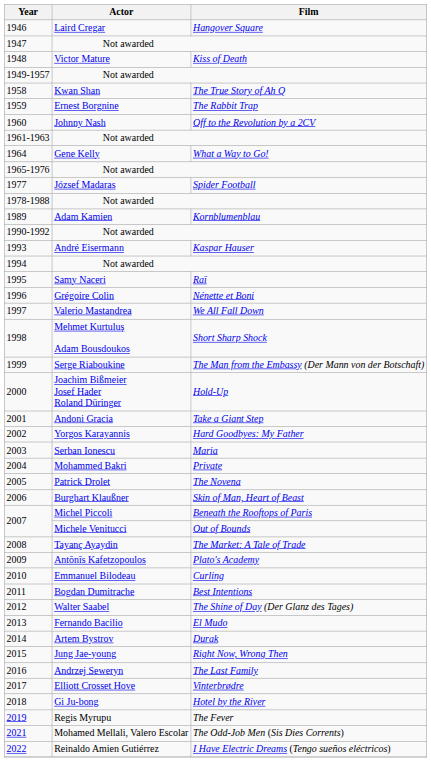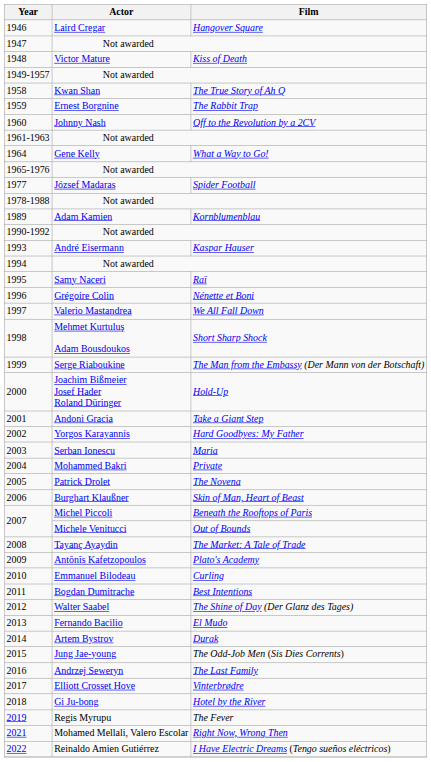 <table class="wikitable sortable">
 <tr>
 <th>Year</th>
 <th>Actor</th>
 <th>Film</th>
 </tr>
 <tr>
 <td>1946</td>
 <td data-sort-value="Cregar"><a href='#'>Laird Cregar</a></td>
 <td><em><a href='#'>Hangover Square</a></em></td>
 </tr>
 <tr>
 <td>1947</td>
 <td colspan=2 style="padding-left:12%" data-sort-value="ω">Not awarded</td>
 </tr>
 <tr>
 <td>1948</td>
 <td data-sort-value="Mature"><a href='#'>Victor Mature</a></td>
 <td><em><a href='#'>Kiss of Death</a></em></td>
 </tr>
 <tr>
 <td>1949-1957</td>
 <td colspan=2 style="padding-left:12%" data-sort-value="ω">Not awarded</td>
 </tr>
 <tr>
 <td>1958</td>
 <td data-sort-value="Shan"><a href='#'>Kwan Shan</a></td>
 <td data-sort-value="True Story"><em><a href='#'>The True Story of Ah Q</a></em></td>
 </tr>
 <tr>
 <td>1959</td>
 <td data-sort-value="Borgnine"><a href='#'>Ernest Borgnine</a></td>
 <td data-sort-value="Rabbit"><em><a href='#'>The Rabbit Trap</a></em></td>
 </tr>
 <tr>
 <td>1960</td>
 <td data-sort-value="Nash"><a href='#'>Johnny Nash</a></td>
 <td><em><a href='#'>Off to the Revolution by a 2CV</a></em></td>
 </tr>
 <tr>
 <td>1961-1963</td>
 <td colspan=2 style="padding-left:12%" data-sort-value="ω">Not awarded</td>
 </tr>
 <tr>
 <td>1964</td>
 <td data-sort-value="Kelly"><a href='#'>Gene Kelly</a></td>
 <td><em><a href='#'>What a Way to Go!</a></em></td>
 </tr>
 <tr>
 <td>1965-1976</td>
 <td colspan=2 style="padding-left:12%" data-sort-value="ω">Not awarded</td>
 </tr>
 <tr>
 <td>1977</td>
 <td data-sort-value="Madaras"><a href='#'>József Madaras</a></td>
 <td><em><a href='#'>Spider Football</a></em></td>
 </tr>
 <tr>
 <td>1978-1988</td>
 <td colspan=2 style="padding-left:12%" data-sort-value="ω">Not awarded</td>
 </tr>
 <tr>
 <td>1989</td>
 <td data-sort-value="Kamien"><a href='#'>Adam Kamien</a></td>
 <td><em><a href='#'>Kornblumenblau</a></em></td>
 </tr>
 <tr>
 <td>1990-1992</td>
 <td colspan=2 style="padding-left:12%" data-sort-value="ω">Not awarded</td>
 </tr>
 <tr>
 <td>1993</td>
 <td data-sort-value="Eisermann"><a href='#'>André Eisermann</a></td>
 <td><em><a href='#'>Kaspar Hauser</a></em></td>
 </tr>
 <tr>
 <td>1994</td>
 <td colspan=2 style="padding-left:12%" data-sort-value="ω">Not awarded</td>
 </tr>
 <tr>
 <td>1995</td>
 <td data-sort-value="Naceri"><a href='#'>Samy Naceri</a></td>
 <td><em><a href='#'>Raï</a></em></td>
 </tr>
 <tr>
 <td>1996</td>
 <td data-sort-value="Colin"><a href='#'>Grégoire Colin</a></td>
 <td><em><a href='#'>Nénette et Boni</a></em></td>
 </tr>
 <tr>
 <td>1997</td>
 <td data-sort-value="Mastandrea"><a href='#'>Valerio Mastandrea</a></td>
 <td><em><a href='#'>We All Fall Down</a></em></td>
 </tr>
 <tr>
 <td>1998</td>
 <td data-sort-value="Kurtuluş"><a href='#'>Mehmet Kurtuluş</a><br><br><a href='#'>Adam Bousdoukos</a></td>
 <td><em><a href='#'>Short Sharp Shock</a></em></td>
 </tr>
 <tr>
 <td>1999</td>
 <td data-sort-value="Riaboukine"><a href='#'>Serge Riaboukine</a></td>
 <td data-sort-value="Mann"><em><a href='#'>The Man from the Embassy</a> (Der Mann von der Botschaft)</em></td>
 </tr>
 <tr>
 <td>2000</td>
 <td data-sort-value="Bißmeier"><a href='#'>Joachim Bißmeier</a><br><a href='#'>Josef Hader</a><br><a href='#'>Roland Düringer</a></td>
 <td><em><a href='#'>Hold-Up</a></em></td>
 </tr>
 <tr>
 <td>2001</td>
 <td data-sort-value="Gracia"><a href='#'>Andoni Gracia</a></td>
 <td><em><a href='#'>Take a Giant Step</a></em></td>
 </tr>
 <tr>
 <td>2002</td>
 <td data-sort-value="Karayannis"><a href='#'>Yorgos Karayannis</a></td>
 <td><em><a href='#'>Hard Goodbyes: My Father</a></em></td>
 </tr>
 <tr>
 <td>2003</td>
 <td data-sort-value="Ionescu"><a href='#'>Serban Ionescu</a></td>
 <td><em><a href='#'>Maria</a></em></td>
 </tr>
 <tr>
 <td>2004</td>
 <td data-sort-value="Bakri"><a href='#'>Mohammed Bakri</a></td>
 <td><em><a href='#'>Private</a></em></td>
 </tr>
 <tr>
 <td>2005</td>
 <td data-sort-value="Drolet"><a href='#'>Patrick Drolet</a></td>
 <td data-sort-value="Novena"><em><a href='#'>The Novena</a></em></td>
 </tr>
 <tr>
 <td>2006</td>
 <td data-sort-value="Klaußner"><a href='#'>Burghart Klaußner</a></td>
 <td><em><a href='#'>Skin of Man, Heart of Beast</a></em></td>
 </tr>
 <tr>
 <td rowspan=2>2007</td>
 <td data-sort-value="Piccoli"><a href='#'>Michel Piccoli</a></td>
 <td><em><a href='#'>Beneath the Rooftops of Paris</a></em></td>
 </tr>
 <tr>
 <td data-sort-value="Venitucci"><a href='#'>Michele Venitucci</a></td>
 <td><em><a href='#'>Out of Bounds</a></em></td>
 </tr>
 <tr>
 <td>2008</td>
 <td data-sort-value="Ayaydin"><a href='#'>Tayanç Ayaydin</a></td>
 <td data-sort-value="Market"><em><a href='#'>The Market: A Tale of Trade</a></em></td>
 </tr>
 <tr>
 <td>2009</td>
 <td data-sort-value="Kafetzopoulos"><a href='#'>Antōnīs Kafetzopoulos</a></td>
 <td><em><a href='#'>Plato's Academy</a></em></td>
 </tr>
 <tr>
 <td>2010</td>
 <td data-sort-value="Bilodeau"><a href='#'>Emmanuel Bilodeau</a></td>
 <td><em><a href='#'>Curling</a></em></td>
 </tr>
 <tr>
 <td>2011</td>
 <td data-sort-value="Dumitrache"><a href='#'>Bogdan Dumitrache</a></td>
 <td><em><a href='#'>Best Intentions</a></em></td>
 </tr>
 <tr>
 <td>2012</td>
 <td data-sort-value="Saabel"><a href='#'>Walter Saabel</a></td>
 <td data-sort-value="Shine"><em><a href='#'>The Shine of Day</a> (Der Glanz des Tages)</em></td>
 </tr>
 <tr>
 <td>2013</td>
 <td data-sort-value="Bacilio"><a href='#'>Fernando Bacilio</a></td>
 <td data-sort-value="Mudo"><em><a href='#'>El Mudo</a></em></td>
 </tr>
 <tr>
 <td>2014</td>
 <td data-sort-value="Bystov"><a href='#'>Artem Bystrov</a></td>
 <td><em><a href='#'>Durak</a></em></td>
 </tr>
 <tr>
 <td>2015</td>
 <td data-sort-value="Jae-young"><a href='#'>Jung Jae-young</a></td>
-<td><em><a href='#'>Right Now, Wrong Then</a></em></td>
+<td><em>The Odd-Job Men</em> (<em>Sis Dies Corrents</em>)</td>
 </tr>
 <tr>
 <td>2016</td>
 <td data-sort-value="Seweryn"><a href='#'>Andrzej Seweryn</a></td>
 <td data-sort-value="Last F"><em><a href='#'>The Last Family</a></em> </td>
 </tr>
 <tr>
 <td>2017</td>
 <td data-sort-value="Hove"><a href='#'>Elliott Crosset Hove</a></td>
 <td><em><a href='#'>Vinterbrødre</a></em> </td>
 </tr>
 <tr>
 <td>2018</td>
 <td data-sort-value="Bystov"><a href='#'>Gi Ju-bong</a></td>
 <td><em><a href='#'>Hotel by the River</a></em></td>
 </tr>
 <tr>
 <td><a href='#'>2019</a></td>
 <td data-sort-value="Jae-young">Regis Myrupu</td>
 <td><em>The Fever</em></td>
 </tr>
 <tr>
 <td><a href='#'>2021</a></td>
 <td>Mohamed Mellali, Valero Escolar</td>
-<td><em>The Odd-Job Men</em> (<em>Sis Dies Corrents</em>)</td>
+<td><em><a href='#'>Right Now, Wrong Then</a></em></td>
 </tr>
 <tr>
 <td><a href='#'>2022</a></td>
 <td>Reinaldo Amien Gutiérrez</td>
 <td><em><a href='#'>I Have Electric Dreams</a></em> (<em>Tengo sueños eléctricos</em>)</td>
 </tr>
 <tr>
 </tr>
 </table>
